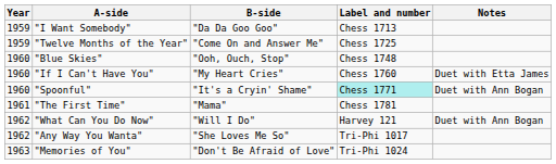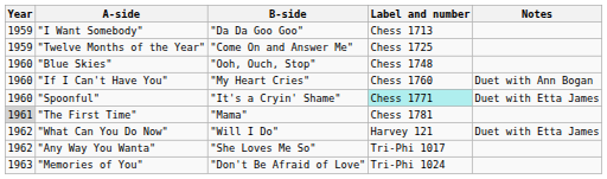 <table class="wikitable">
 <tr>
 <th>Year</th>
 <th>A-side</th>
 <th>B-side</th>
 <th>Label and number</th>
 <th>Notes</th>
 </tr>
 <tr>
 <td>1959</td>
 <td>"I Want Somebody"</td>
 <td>"Da Da Goo Goo"</td>
 <td>Chess 1713</td>
 <td></td>
 </tr>
 <tr>
 <td>1959</td>
 <td>"Twelve Months of the Year"</td>
 <td>"Come On and Answer Me"</td>
 <td>Chess 1725</td>
 <td></td>
 </tr>
 <tr>
 <td>1960</td>
 <td>"Blue Skies"</td>
 <td>"Ooh, Ouch, Stop"</td>
 <td>Chess 1748</td>
 <td></td>
 </tr>
 <tr>
 <td>1960</td>
 <td>"If I Can't Have You"</td>
 <td>"My Heart Cries"</td>
 <td>Chess 1760</td>
-<td>Duet with Etta James</td>
+<td>Duet with Ann Bogan</td>
 </tr>
 <tr>
 <td>1960</td>
 <td>"Spoonful"</td>
 <td>"It's a Cryin' Shame"</td>
 <td style="background: paleturquoise;">Chess 1771</td>
-<td>Duet with Ann Bogan</td>
+<td>Duet with Etta James</td>
 </tr>
 <tr>
-<td>1961</td>
+<td style="background: lightgrey;">1961</td>
 <td>"The First Time"</td>
 <td>"Mama"</td>
 <td>Chess 1781</td>
 <td></td>
 </tr>
 <tr>
 <td>1962</td>
 <td>"What Can You Do Now"</td>
 <td>"Will I Do"</td>
 <td>Harvey 121</td>
-<td>Duet with Ann Bogan</td>
+<td>Duet with Etta James</td>
 </tr>
 <tr>
 <td>1962</td>
 <td>"Any Way You Wanta"</td>
 <td>"She Loves Me So"</td>
 <td>Tri-Phi 1017</td>
 <td></td>
 </tr>
 <tr>
 <td>1963</td>
 <td>"Memories of You"</td>
 <td>"Don't Be Afraid of Love"</td>
 <td>Tri-Phi 1024</td>
 <td></td>
 </tr>
 </table>
